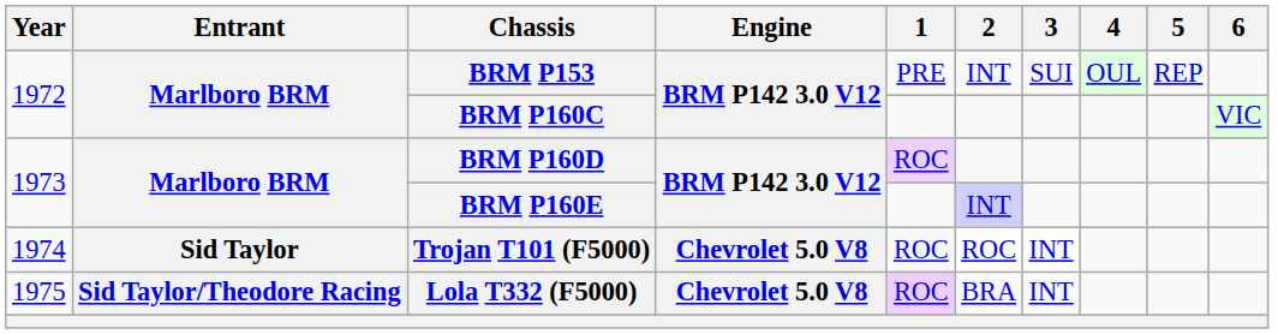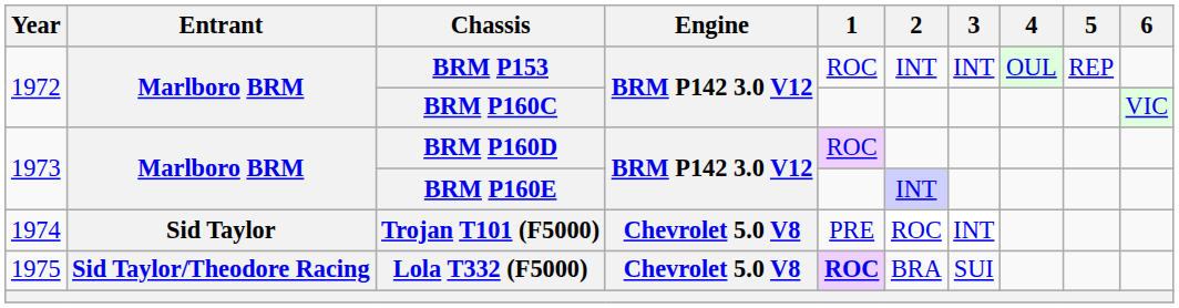 <table class="wikitable" style="text-align:center; font-size:90%">
 <tr>
 <th>Year</th>
 <th>Entrant</th>
 <th>Chassis</th>
 <th>Engine</th>
 <th>1</th>
 <th>2</th>
 <th>3</th>
 <th>4</th>
 <th>5</th>
 <th>6</th>
 </tr>
 <tr>
 <td rowspan=2><a href='#'>1972</a></td>
 <th rowspan=2><a href='#'>Marlboro</a> <a href='#'>BRM</a></th>
 <th><a href='#'>BRM</a> <a href='#'>P153</a></th>
 <th rowspan=2><a href='#'>BRM</a> P142 3.0 <a href='#'>V12</a></th>
-<td><a href='#'>PRE</a></td>
+<td><a href='#'>ROC</a></td>
 <td><a href='#'>INT</a></td>
-<td><a href='#'>SUI</a></td>
+<td><a href='#'>INT</a></td>
 <td style="background:#DFFFDF;"><a href='#'>OUL</a><br></td>
 <td><a href='#'>REP</a></td>
 <td></td>
 </tr>
 <tr>
 <th><a href='#'>BRM</a> <a href='#'>P160C</a></th>
 <td></td>
 <td></td>
 <td></td>
 <td></td>
 <td></td>
 <td style="background:#DFFFDF;"><a href='#'>VIC</a><br></td>
 </tr>
 <tr>
 <td rowspan=2><a href='#'>1973</a></td>
 <th rowspan=2><a href='#'>Marlboro</a> <a href='#'>BRM</a></th>
 <th><a href='#'>BRM</a> <a href='#'>P160D</a></th>
 <th rowspan=2><a href='#'>BRM</a> P142 3.0 <a href='#'>V12</a></th>
 <td style="background:#efcfff;"><a href='#'>ROC</a><br></td>
 <td></td>
 <td></td>
 <td></td>
 <td></td>
 <td></td>
 </tr>
 <tr>
 <th><a href='#'>BRM</a> <a href='#'>P160E</a></th>
 <td></td>
 <td style="background:#cfcfff;"><a href='#'>INT</a><br></td>
 <td></td>
 <td></td>
 <td></td>
 <td></td>
 </tr>
 <tr>
 <td><a href='#'>1974</a></td>
 <th>Sid Taylor</th>
 <th><a href='#'>Trojan</a> <a href='#'>T101</a> (F5000)</th>
 <th><a href='#'>Chevrolet</a> 5.0 <a href='#'>V8</a></th>
-<td><a href='#'>ROC</a></td>
+<td><a href='#'>PRE</a></td>
 <td style="background:#FFFFFF;"><a href='#'>ROC</a><br></td>
 <td style="background:#FFFFFF;"><a href='#'>INT</a><br></td>
 <td></td>
 <td></td>
 <td></td>
 </tr>
 <tr>
 <td><a href='#'>1975</a></td>
 <th><a href='#'>Sid Taylor/Theodore Racing</a></th>
 <th><a href='#'>Lola</a> <a href='#'>T332</a> (F5000)</th>
 <th><a href='#'>Chevrolet</a> 5.0 <a href='#'>V8</a></th>
-<td style="background:#efcfff;"><a href='#'>ROC</a><br></td>
+<td style="background:#efcfff;"><strong><a href='#'>ROC</a><br></strong></td>
 <td><a href='#'>BRA</a></td>
-<td><a href='#'>INT</a></td>
+<td><a href='#'>SUI</a></td>
 <td></td>
 <td></td>
 <td></td>
 </tr>
 <tr>
 <th colspan="10"></th>
 </tr>
 </table>
